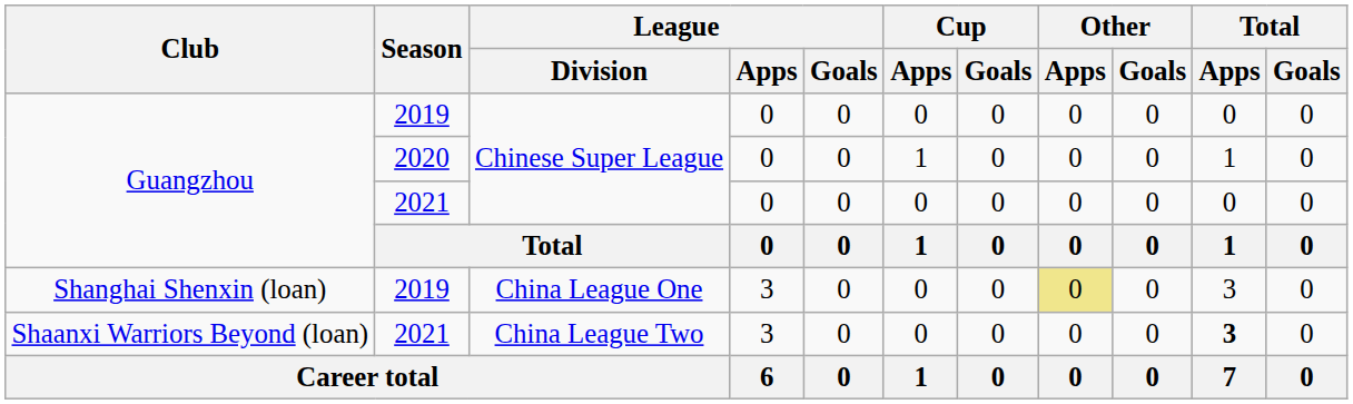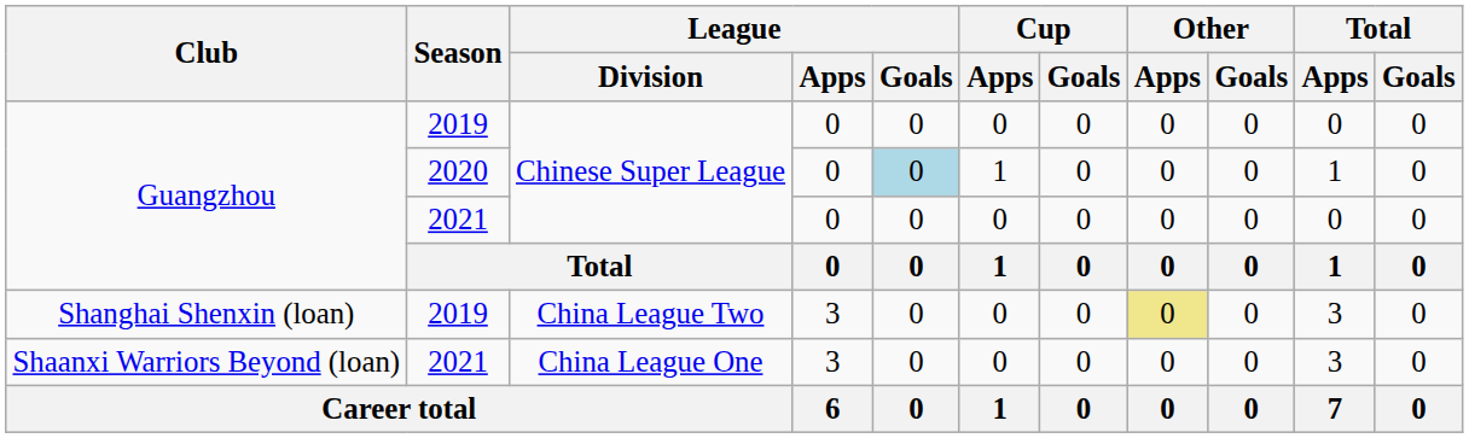 <table class="wikitable" style="text-align: center">
 <tr>
 <th rowspan="2">Club</th>
 <th rowspan="2">Season</th>
 <th colspan="3">League</th>
 <th colspan="2">Cup</th>
 <th colspan="2">Other</th>
 <th colspan="2">Total</th>
 </tr>
 <tr>
 <th>Division</th>
 <th>Apps</th>
 <th>Goals</th>
 <th>Apps</th>
 <th>Goals</th>
 <th>Apps</th>
 <th>Goals</th>
 <th>Apps</th>
 <th>Goals</th>
 </tr>
 <tr>
 <td rowspan="4"><a href='#'>Guangzhou</a></td>
 <td><a href='#'>2019</a></td>
 <td rowspan="3"><a href='#'>Chinese Super League</a></td>
 <td>0</td>
 <td>0</td>
 <td>0</td>
 <td>0</td>
 <td>0</td>
 <td>0</td>
 <td>0</td>
 <td>0</td>
 </tr>
 <tr>
 <td><a href='#'>2020</a></td>
 <td>0</td>
-<td>0</td>
+<td style="background: lightblue;">0</td>
 <td>1</td>
 <td>0</td>
 <td>0</td>
 <td>0</td>
 <td>1</td>
 <td>0</td>
 </tr>
 <tr>
 <td><a href='#'>2021</a></td>
 <td>0</td>
 <td>0</td>
 <td>0</td>
 <td>0</td>
 <td>0</td>
 <td>0</td>
 <td>0</td>
 <td>0</td>
 </tr>
 <tr>
 <th colspan=2>Total</th>
 <th>0</th>
 <th>0</th>
 <th>1</th>
 <th>0</th>
 <th>0</th>
 <th>0</th>
 <th>1</th>
 <th>0</th>
 </tr>
 <tr>
 <td><a href='#'>Shanghai Shenxin</a> (loan)</td>
 <td><a href='#'>2019</a></td>
-<td><a href='#'>China League One</a></td>
+<td><a href='#'>China League Two</a></td>
 <td>3</td>
 <td>0</td>
 <td>0</td>
 <td>0</td>
 <td style="background: khaki;">0</td>
 <td>0</td>
 <td>3</td>
 <td>0</td>
 </tr>
 <tr>
 <td><a href='#'>Shaanxi Warriors Beyond</a> (loan)</td>
 <td><a href='#'>2021</a></td>
-<td><a href='#'>China League Two</a></td>
+<td><a href='#'>China League One</a></td>
 <td>3</td>
 <td>0</td>
 <td>0</td>
 <td>0</td>
 <td>0</td>
 <td>0</td>
-<td><strong>3</strong></td>
+<td>3</td>
 <td>0</td>
 </tr>
 <tr>
 <th colspan=3>Career total</th>
 <th>6</th>
 <th>0</th>
 <th>1</th>
 <th>0</th>
 <th>0</th>
 <th>0</th>
 <th>7</th>
 <th>0</th>
 </tr>
 </table>
